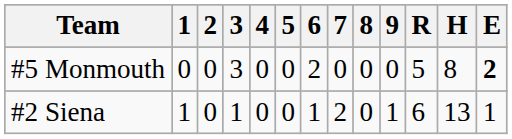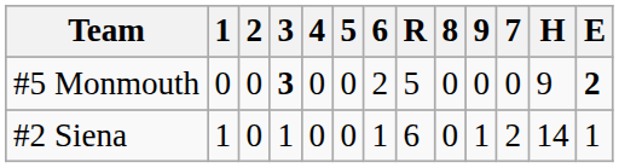 <table class="wikitable">
 <tr>
 <th>Team</th>
 <th>1</th>
 <th>2</th>
 <th>3</th>
 <th>4</th>
 <th>5</th>
 <th>6</th>
-<th>7</th>
+<th>R</th>
 <th>8</th>
 <th>9</th>
-<th>R</th>
+<th>7</th>
 <th>H</th>
 <th>E</th>
 </tr>
 <tr>
 <td>#5 Monmouth</td>
 <td>0</td>
 <td>0</td>
-<td>3</td>
+<td><strong>3</strong></td>
 <td>0</td>
 <td>0</td>
 <td>2</td>
+<td>5</td>
 <td>0</td>
 <td>0</td>
 <td>0</td>
-<td>5</td>
-<td>8</td>
+<td>9</td>
 <td><strong>2</strong></td>
 </tr>
 <tr>
 <td>#2 Siena</td>
 <td>1</td>
 <td>0</td>
 <td>1</td>
 <td>0</td>
 <td>0</td>
 <td>1</td>
-<td>2</td>
+<td>6</td>
 <td>0</td>
 <td>1</td>
-<td>6</td>
-<td>13</td>
+<td>2</td>
+<td>14</td>
 <td>1</td>
 </tr>
 </table>
